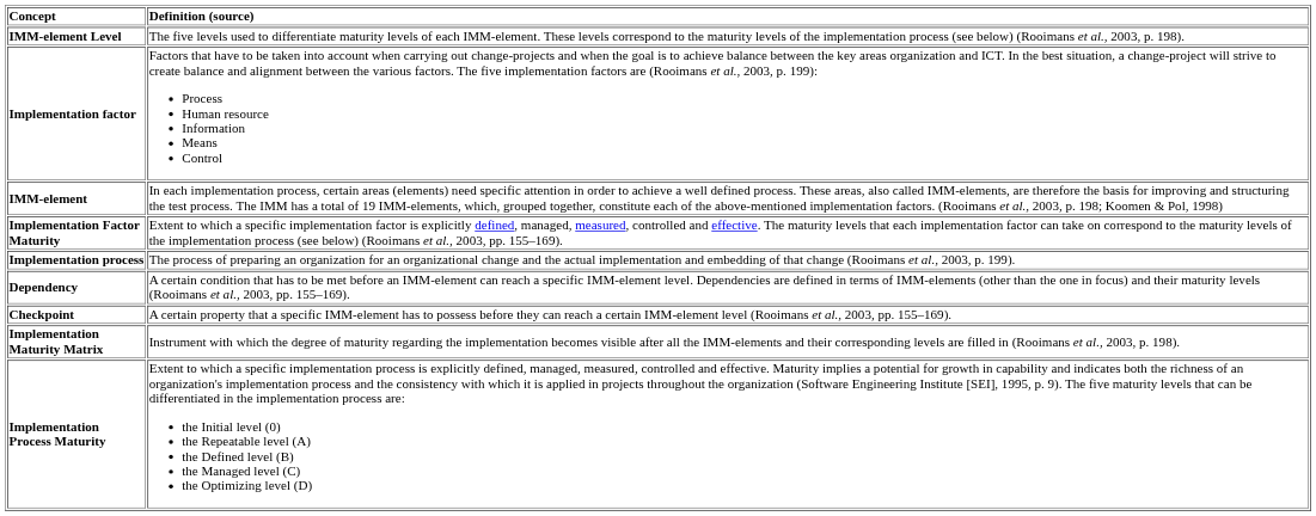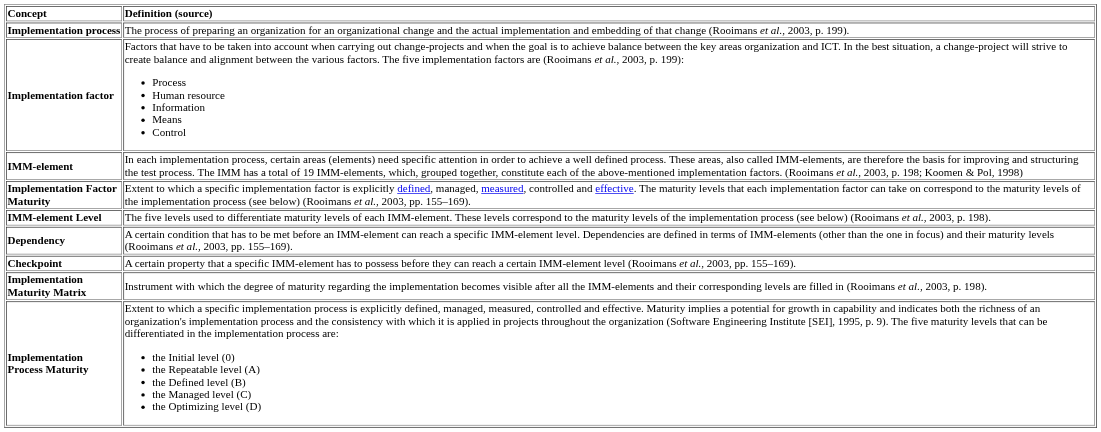 <table style="text-align:left" border="1">
 <tr>
 <th>Concept</th>
 <th>Definition (source)</th>
 </tr>
 <tr>
-<td><strong>IMM-element Level</strong></td>
-<td>The five levels used to differentiate maturity levels of each IMM-element. These levels correspond to the maturity levels of the implementation process (see below) (Rooimans <em>et al.</em>, 2003, p. 198).</td>
+<td><strong>Implementation process</strong></td>
+<td>The process of preparing an organization for an organizational change and the actual implementation and embedding of that change (Rooimans <em>et al.</em>, 2003, p. 199).</td>
 </tr>
 <tr>
 <td><strong>Implementation factor</strong></td>
 <td>Factors that have to be taken into account when carrying out change-projects and when the goal is to achieve balance between the key areas organization and ICT. In the best situation, a change-project will strive to create balance and alignment between the various factors. The five implementation factors are (Rooimans <em>et al.</em>, 2003, p. 199):<br><ul><li>Process</li><li>Human resource</li><li>Information</li><li>Means</li><li>Control</li></ul></td>
 </tr>
 <tr>
 <td><strong>IMM-element</strong></td>
 <td>In each implementation process, certain areas (elements) need specific attention in order to achieve a well defined process. These areas, also called IMM-elements, are therefore the basis for improving and structuring the test process. The IMM has a total of 19 IMM-elements, which, grouped together, constitute each of the above-mentioned implementation factors. (Rooimans <em>et al.</em>, 2003, p. 198; Koomen & Pol, 1998)</td>
 </tr>
 <tr>
 <td><strong>Implementation Factor Maturity</strong></td>
 <td>Extent to which a specific implementation factor is explicitly <a href='#'>defined</a>, managed, <a href='#'>measured</a>, controlled and <a href='#'>effective</a>. The maturity levels that each implementation factor can take on correspond to the maturity levels of the implementation process (see below) (Rooimans <em>et al.</em>, 2003, pp. 155–169).</td>
 </tr>
 <tr>
-<td><strong>Implementation process</strong></td>
-<td>The process of preparing an organization for an organizational change and the actual implementation and embedding of that change (Rooimans <em>et al.</em>, 2003, p. 199).</td>
+<td><strong>IMM-element Level</strong></td>
+<td>The five levels used to differentiate maturity levels of each IMM-element. These levels correspond to the maturity levels of the implementation process (see below) (Rooimans <em>et al.</em>, 2003, p. 198).</td>
 </tr>
 <tr>
 <td><strong>Dependency</strong></td>
 <td>A certain condition that has to be met before an IMM-element can reach a specific IMM-element level. Dependencies are defined in terms of IMM-elements (other than the one in focus) and their maturity levels (Rooimans <em>et al.</em>, 2003, pp. 155–169).</td>
 </tr>
 <tr>
 <td><strong>Checkpoint</strong></td>
 <td>A certain property that a specific IMM-element has to possess before they can reach a certain IMM-element level (Rooimans <em>et al.</em>, 2003, pp. 155–169).</td>
 </tr>
 <tr>
 <td><strong>Implementation Maturity Matrix</strong></td>
 <td>Instrument with which the degree of maturity regarding the implementation becomes visible after all the IMM-elements and their corresponding levels are filled in (Rooimans <em>et al.</em>, 2003, p. 198).</td>
 </tr>
 <tr>
 <td><strong>Implementation Process Maturity</strong></td>
 <td>Extent to which a specific implementation process is explicitly defined, managed, measured, controlled and effective. Maturity implies a potential for growth in capability and indicates both the richness of an organization's implementation process and the consistency with which it is applied in projects throughout the organization (Software Engineering Institute [SEI], 1995, p. 9). The five maturity levels that can be differentiated in the implementation process are:<br><ul><li>the Initial level (0)</li><li>the Repeatable level (A)</li><li>the Defined level (B)</li><li>the Managed level (C)</li><li>the Optimizing level (D)</li></ul></td>
 </tr>
 </table>
